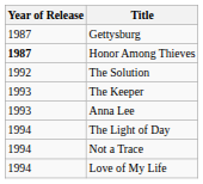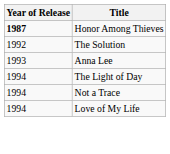 <table class="wikitable" style="font-size:95%;">
 <tr>
 <th>Year of Release</th>
 <th>Title</th>
-</tr>
-<tr>
-<td>1987</td>
-<td>Gettysburg</td>
 </tr>
 <tr>
 <td><strong>1987</strong></td>
 <td>Honor Among Thieves</td>
 </tr>
 <tr>
 <td>1992</td>
 <td>The Solution</td>
-</tr>
-<tr>
-<td>1993</td>
-<td>The Keeper</td>
 </tr>
 <tr>
 <td>1993</td>
 <td>Anna Lee</td>
 </tr>
 <tr>
 <td>1994</td>
 <td>The Light of Day</td>
 </tr>
 <tr>
 <td>1994</td>
 <td>Not a Trace</td>
 </tr>
 <tr>
 <td>1994</td>
 <td>Love of My Life</td>
 </tr>
 </table>
